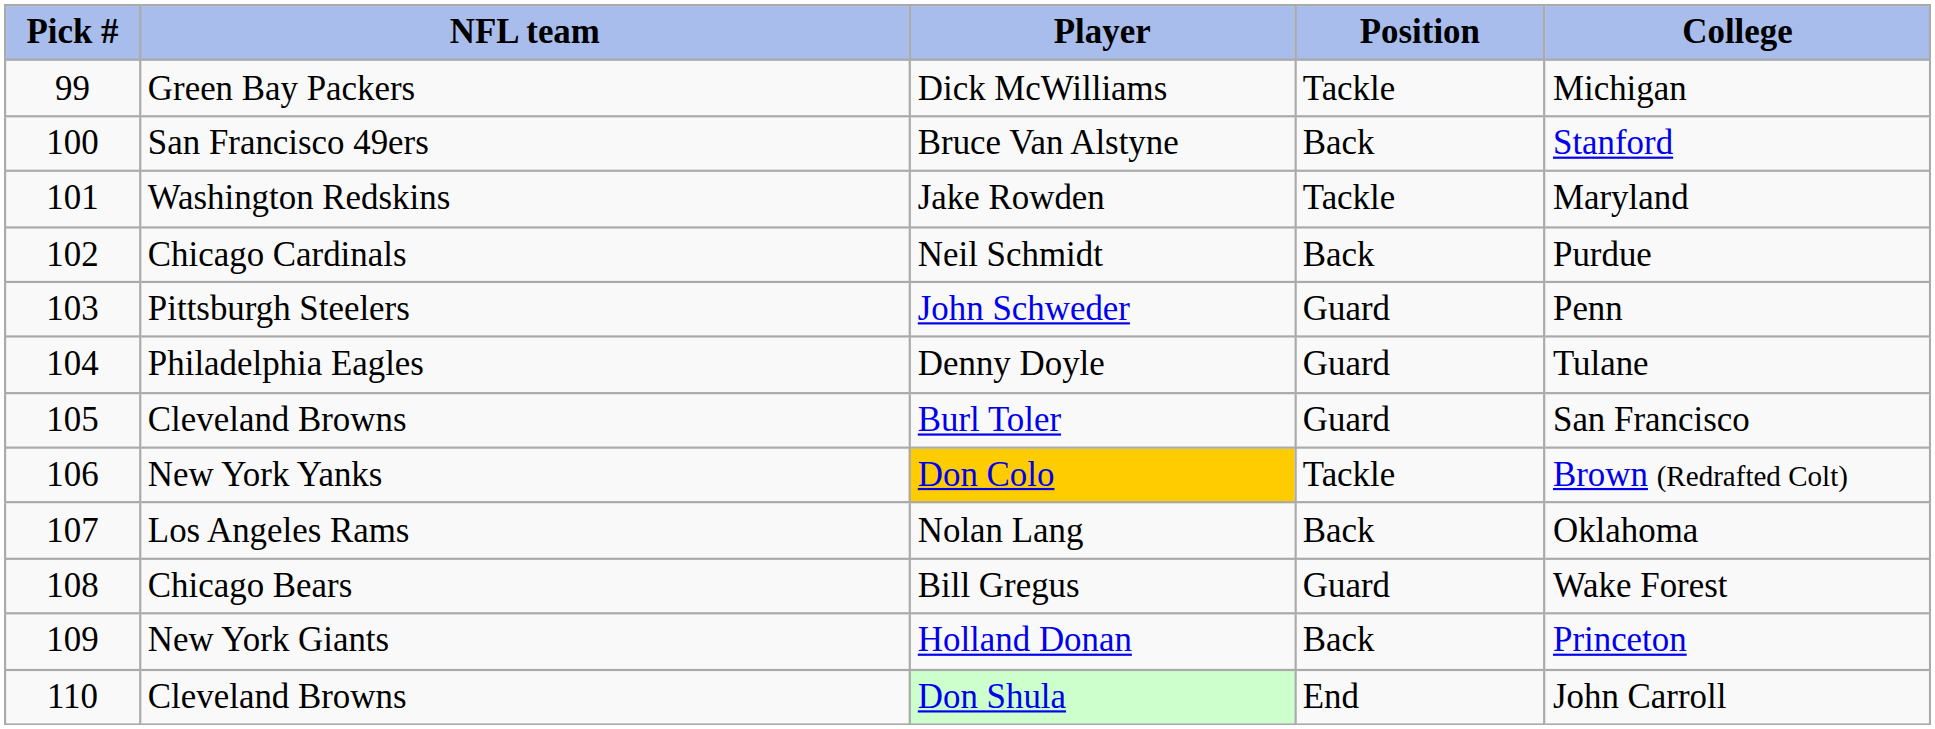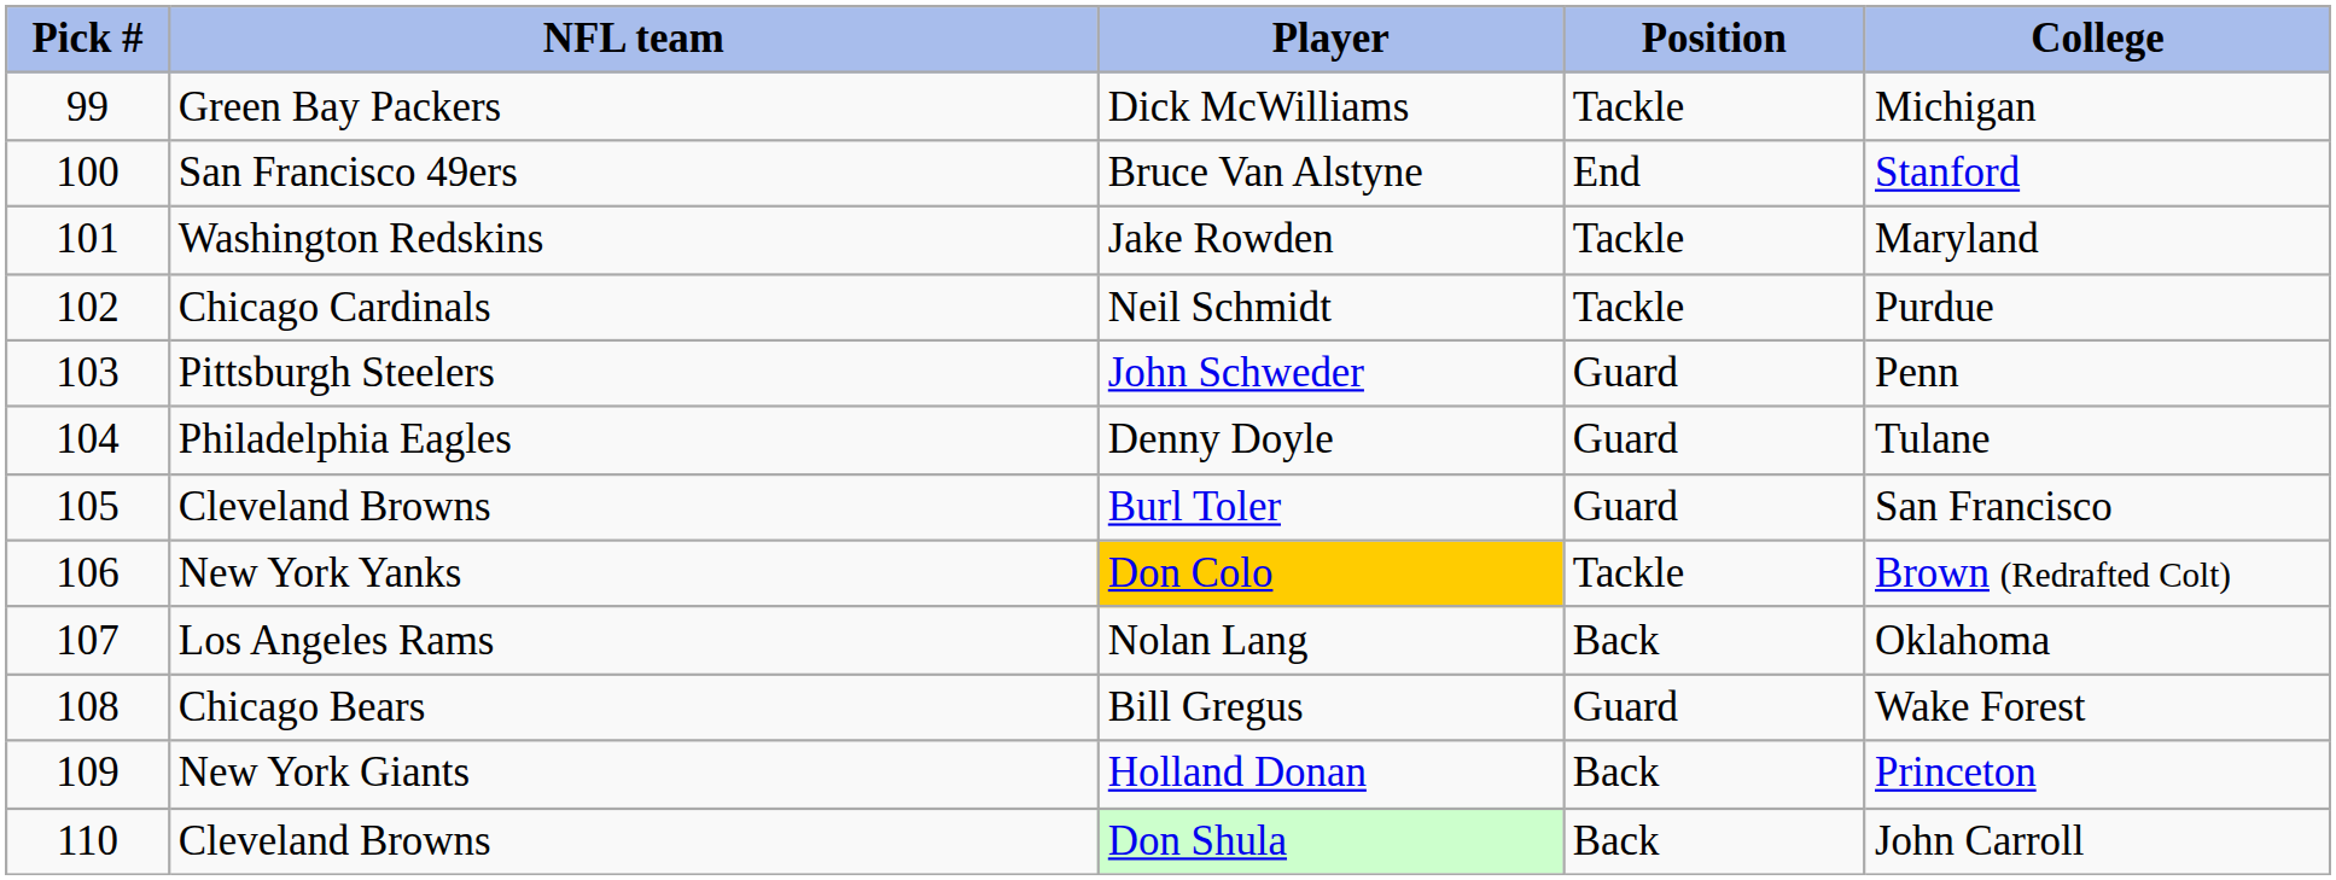 <table class="wikitable sortable sortable" style="width: 100%">
 <tr>
 <th style="background:#A8BDEC;" width=7%>Pick #</th>
 <th width=40% style="background:#A8BDEC;">NFL team</th>
 <th width=20% style="background:#A8BDEC;">Player</th>
 <th width=13% style="background:#A8BDEC;">Position</th>
 <th style="background:#A8BDEC;">College</th>
 </tr>
 <tr>
 <td align=center>99</td>
 <td>Green Bay Packers</td>
 <td>Dick McWilliams</td>
 <td>Tackle</td>
 <td>Michigan</td>
 </tr>
 <tr>
 <td align=center>100</td>
 <td>San Francisco 49ers</td>
 <td>Bruce Van Alstyne</td>
-<td>Back</td>
+<td>End</td>
 <td><a href='#'>Stanford</a></td>
 </tr>
 <tr>
 <td align=center>101</td>
 <td>Washington Redskins</td>
 <td>Jake Rowden</td>
 <td>Tackle</td>
 <td>Maryland</td>
 </tr>
 <tr>
 <td align=center>102</td>
 <td>Chicago Cardinals</td>
 <td>Neil Schmidt</td>
-<td>Back</td>
+<td>Tackle</td>
 <td>Purdue</td>
 </tr>
 <tr>
 <td align=center>103</td>
 <td>Pittsburgh Steelers</td>
 <td><a href='#'>John Schweder</a></td>
 <td>Guard</td>
 <td>Penn</td>
 </tr>
 <tr>
 <td align=center>104</td>
 <td>Philadelphia Eagles</td>
 <td>Denny Doyle</td>
 <td>Guard</td>
 <td>Tulane</td>
 </tr>
 <tr>
 <td align=center>105</td>
 <td>Cleveland Browns</td>
 <td><a href='#'>Burl Toler</a></td>
 <td>Guard</td>
 <td>San Francisco</td>
 </tr>
 <tr>
 <td align=center>106</td>
 <td>New York Yanks</td>
 <td bgcolor="#FFCC00"><a href='#'>Don Colo</a></td>
 <td>Tackle</td>
 <td><a href='#'>Brown</a> <small>(Redrafted Colt)</small></td>
 </tr>
 <tr>
 <td align=center>107</td>
 <td>Los Angeles Rams</td>
 <td>Nolan Lang</td>
 <td>Back</td>
 <td>Oklahoma</td>
 </tr>
 <tr>
 <td align=center>108</td>
 <td>Chicago Bears</td>
 <td>Bill Gregus</td>
 <td>Guard</td>
 <td>Wake Forest</td>
 </tr>
 <tr>
 <td align=center>109</td>
 <td>New York Giants</td>
 <td><a href='#'>Holland Donan</a></td>
 <td>Back</td>
 <td><a href='#'>Princeton</a></td>
 </tr>
 <tr>
 <td align=center>110</td>
 <td>Cleveland Browns</td>
 <td bgcolor="#CCFFCC"><a href='#'>Don Shula</a></td>
-<td>End</td>
+<td>Back</td>
 <td>John Carroll</td>
 </tr>
 </table>
